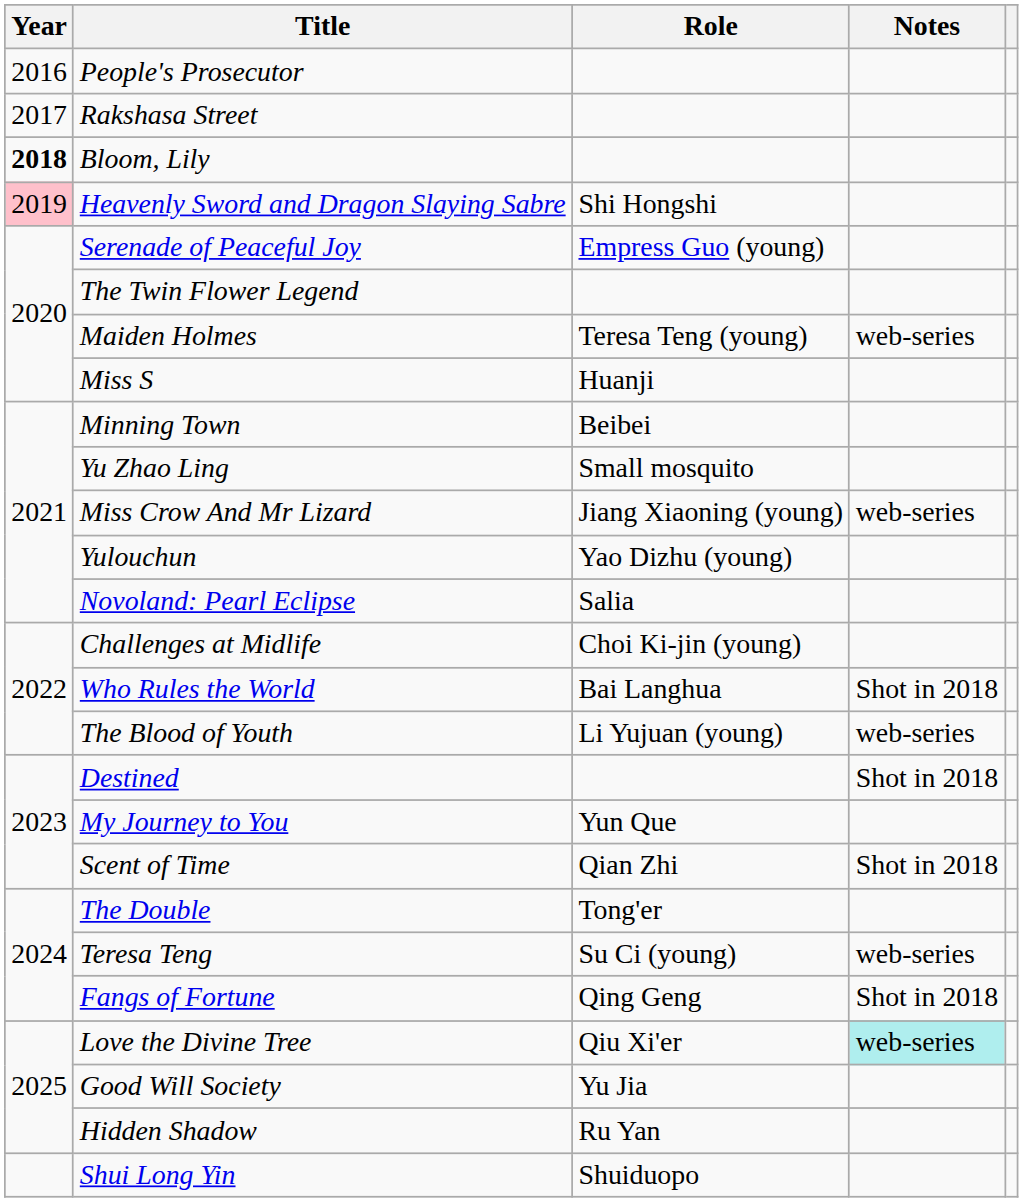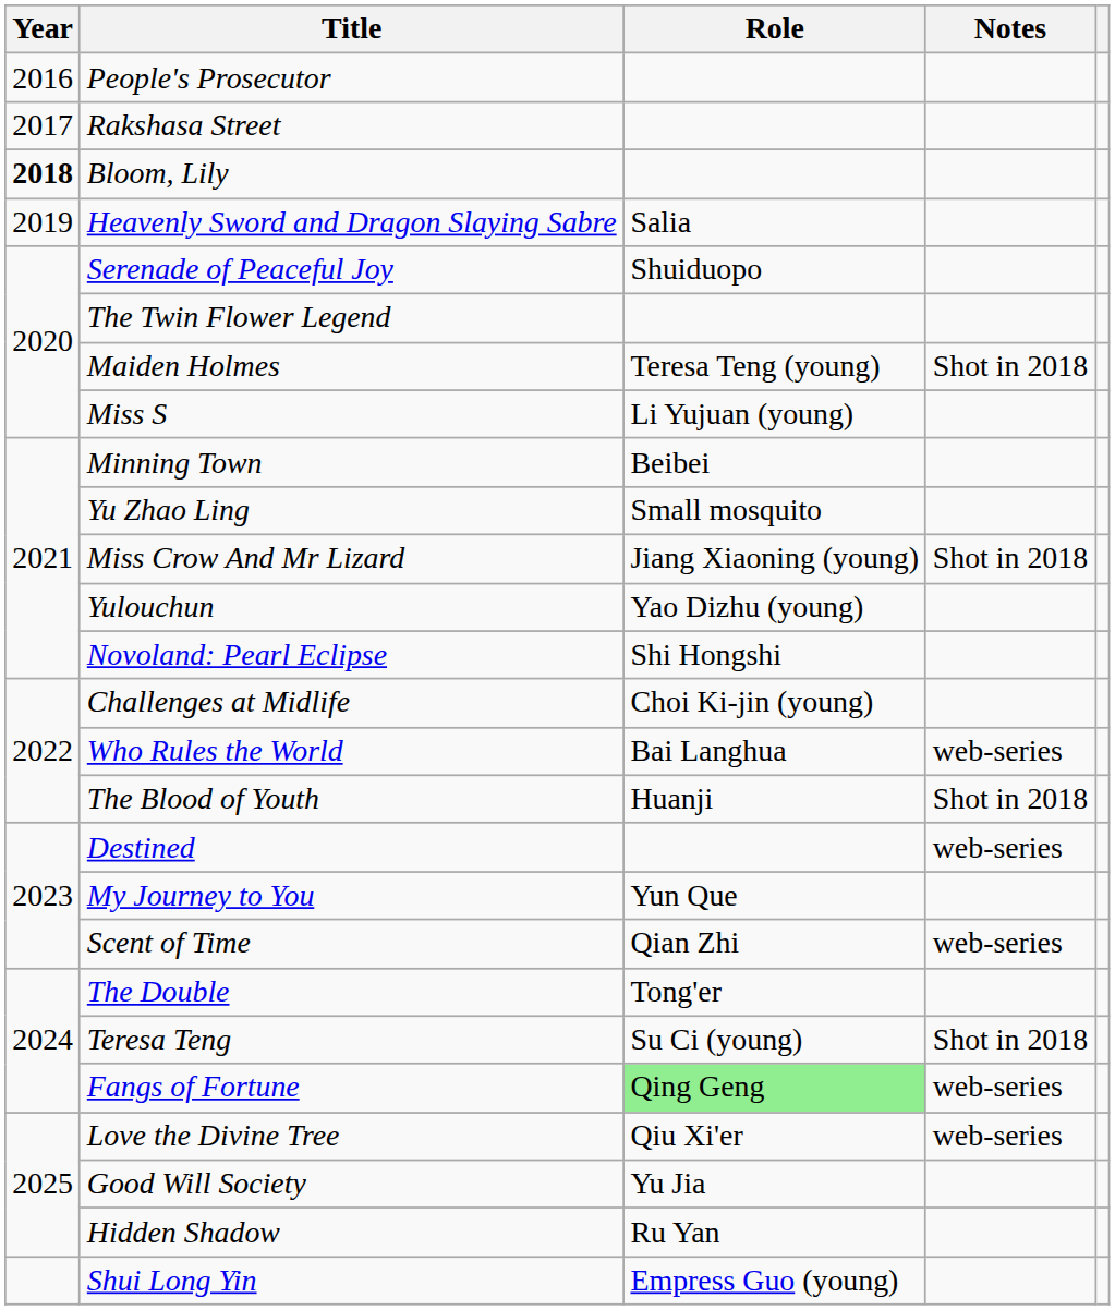 <table class="wikitable plainrowheaders sortable">
 <tr>
 <th>Year</th>
 <th>Title</th>
 <th>Role</th>
 <th class="unsortable">Notes</th>
 <th class="unsortable"></th>
 </tr>
 <tr>
 <td>2016</td>
 <td><em>People's Prosecutor</em></td>
 <td></td>
 <td></td>
 <td></td>
 </tr>
 <tr>
 <td>2017</td>
 <td><em>Rakshasa Street</em></td>
 <td></td>
 <td></td>
 <td></td>
 </tr>
 <tr>
 <td><strong>2018</strong></td>
 <td><em>Bloom, Lily</em></td>
 <td></td>
 <td></td>
 <td></td>
 </tr>
 <tr>
-<td style="background: pink;">2019</td>
+<td>2019</td>
 <td><em><a href='#'>Heavenly Sword and Dragon Slaying Sabre</a></em></td>
-<td>Shi Hongshi</td>
+<td>Salia</td>
 <td></td>
 <td></td>
 </tr>
 <tr>
 <td rowspan="4">2020</td>
 <td><em><a href='#'>Serenade of Peaceful Joy</a></em></td>
-<td><a href='#'>Empress Guo</a> (young)</td>
+<td>Shuiduopo</td>
 <td></td>
 <td></td>
 </tr>
 <tr>
 <td><em>The Twin Flower Legend</em></td>
 <td></td>
 <td></td>
 <td></td>
 </tr>
 <tr>
 <td><em>Maiden Holmes</em></td>
 <td>Teresa Teng (young)</td>
-<td>web-series</td>
+<td>Shot in 2018</td>
 <td></td>
 </tr>
 <tr>
 <td><em>Miss S</em></td>
-<td>Huanji</td>
+<td>Li Yujuan (young)</td>
 <td></td>
 <td></td>
 </tr>
 <tr>
 <td rowspan="5">2021</td>
 <td><em>Minning Town</em></td>
 <td>Beibei</td>
 <td></td>
 <td></td>
 </tr>
 <tr>
 <td><em>Yu Zhao Ling</em></td>
 <td>Small mosquito</td>
 <td></td>
 <td></td>
 </tr>
 <tr>
 <td><em>Miss Crow And Mr Lizard</em></td>
 <td>Jiang Xiaoning (young)</td>
-<td>web-series</td>
+<td>Shot in 2018</td>
 <td></td>
 </tr>
 <tr>
 <td><em>Yulouchun</em></td>
 <td>Yao Dizhu (young)</td>
 <td></td>
 <td></td>
 </tr>
 <tr>
 <td><em><a href='#'>Novoland: Pearl Eclipse</a></em></td>
-<td>Salia</td>
+<td>Shi Hongshi</td>
 <td></td>
 <td></td>
 </tr>
 <tr>
 <td rowspan="3">2022</td>
 <td><em>Challenges at Midlife</em></td>
 <td>Choi Ki-jin (young)</td>
 <td></td>
 <td></td>
 </tr>
 <tr>
 <td><em><a href='#'>Who Rules the World</a></em></td>
 <td>Bai Langhua</td>
-<td>Shot in 2018</td>
+<td>web-series</td>
 <td></td>
 </tr>
 <tr>
 <td><em>The Blood of Youth</em></td>
-<td>Li Yujuan (young)</td>
-<td>web-series</td>
+<td>Huanji</td>
+<td>Shot in 2018</td>
 <td></td>
 </tr>
 <tr>
 <td rowspan="3">2023</td>
 <td><em><a href='#'>Destined</a></em></td>
 <td></td>
-<td>Shot in 2018</td>
+<td>web-series</td>
 <td></td>
 </tr>
 <tr>
 <td><em><a href='#'>My Journey to You</a></em></td>
 <td>Yun Que</td>
 <td></td>
 <td></td>
 </tr>
 <tr>
 <td><em>Scent of Time</em></td>
 <td>Qian Zhi</td>
-<td>Shot in 2018</td>
+<td>web-series</td>
 <td></td>
 </tr>
 <tr>
 <td rowspan="3">2024</td>
 <td><em><a href='#'>The Double</a></em></td>
 <td>Tong'er</td>
 <td></td>
 <td></td>
 </tr>
 <tr>
 <td><em>Teresa Teng</em></td>
 <td>Su Ci (young)</td>
-<td>web-series</td>
+<td>Shot in 2018</td>
 <td></td>
 </tr>
 <tr>
 <td><em><a href='#'>Fangs of Fortune</a></em></td>
-<td>Qing Geng</td>
-<td>Shot in 2018</td>
+<td style="background: lightgreen;">Qing Geng</td>
+<td>web-series</td>
 <td></td>
 </tr>
 <tr>
 <td rowspan="3">2025</td>
 <td><em>Love the Divine Tree</em></td>
 <td>Qiu Xi'er</td>
-<td style="background: paleturquoise;">web-series</td>
+<td>web-series</td>
 <td></td>
 </tr>
 <tr>
 <td><em>Good Will Society</em></td>
 <td>Yu Jia</td>
 <td></td>
 <td></td>
 </tr>
 <tr>
 <td><em>Hidden Shadow</em></td>
 <td>Ru Yan</td>
 <td></td>
 <td></td>
 </tr>
 <tr>
 <td></td>
 <td><em><a href='#'>Shui Long Yin</a></em></td>
-<td>Shuiduopo</td>
+<td><a href='#'>Empress Guo</a> (young)</td>
 <td></td>
 <td></td>
 </tr>
 </table>
